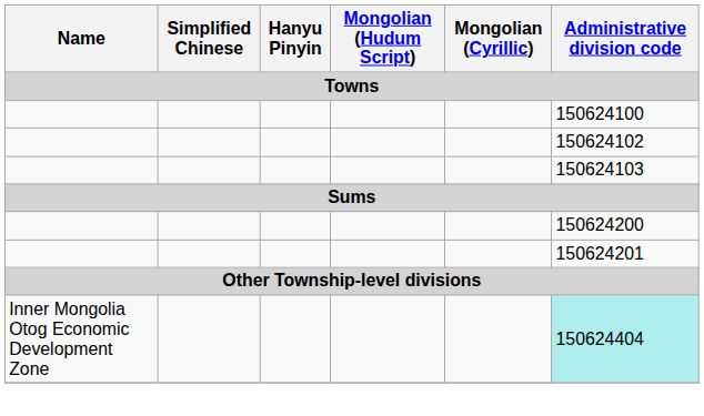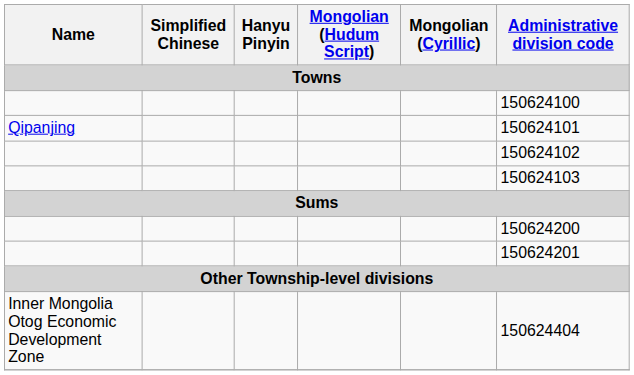 <table class="wikitable" align="center" style="width:50%; border="1">
 <tr>
 <th>Name</th>
 <th>Simplified Chinese</th>
 <th>Hanyu Pinyin</th>
 <th><a href='#'>Mongolian</a> (<a href='#'>Hudum Script</a>)</th>
 <th>Mongolian (<a href='#'>Cyrillic</a>)</th>
 <th><a href='#'>Administrative division code</a></th>
 </tr>
 <tr>
 <td colspan="6"  style="text-align:center; background:#d3d3d3;"><strong>Towns</strong></td>
 </tr>
 <tr --------->
 <td></td>
 <td></td>
 <td></td>
 <td></td>
 <td></td>
 <td>150624100</td>
+</tr>
+<tr>
+<td><a href='#'>Qipanjing</a></td>
+<td></td>
+<td></td>
+<td></td>
+<td></td>
+<td>150624101</td>
 </tr>
 <tr>
 <td></td>
 <td></td>
 <td></td>
 <td></td>
 <td></td>
 <td>150624102</td>
 </tr>
 <tr>
 <td></td>
 <td></td>
 <td></td>
 <td></td>
 <td></td>
 <td>150624103</td>
 </tr>
 <tr>
 <td colspan="6"  style="text-align:center; background:#d3d3d3;"><strong>Sums</strong></td>
 </tr>
 <tr --------->
 <td></td>
 <td></td>
 <td></td>
 <td></td>
 <td></td>
 <td>150624200</td>
 </tr>
 <tr>
 <td></td>
 <td></td>
 <td></td>
 <td></td>
 <td></td>
 <td>150624201</td>
 </tr>
 <tr>
 <td colspan="6"  style="text-align:center; background:#d3d3d3;"><strong>Other Township-level divisions</strong></td>
 </tr>
 <tr>
 <td>Inner Mongolia Otog Economic Development Zone</td>
 <td></td>
 <td></td>
 <td></td>
 <td></td>
-<td style="background: paleturquoise;">150624404</td>
+<td>150624404</td>
 </tr>
 <tr>
 </tr>
 </table>
